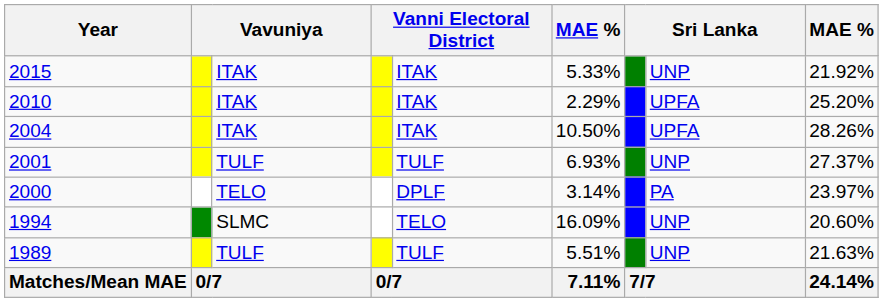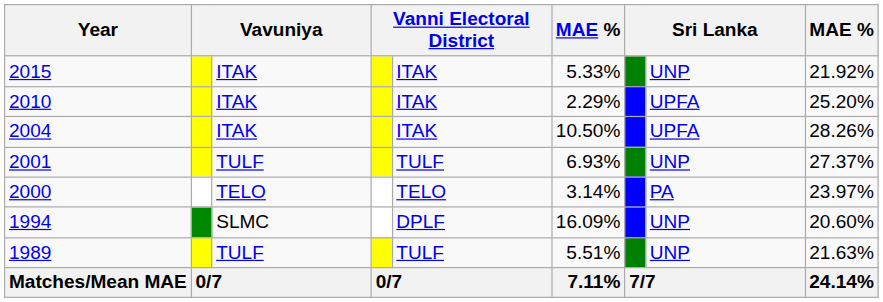 <table class="wikitable">
 <tr>
 <th>Year</th>
 <th colspan="2" width="144px">Vavuniya</th>
 <th colspan="2" width="144px"><a href='#'>Vanni Electoral District</a></th>
 <th><a href='#'>MAE</a> %</th>
 <th colspan="2" width="144px">Sri Lanka</th>
 <th>MAE %</th>
 </tr>
 <tr>
 <td><a href='#'>2015</a></td>
 <td style="background-color:yellow;" width="10px"></td>
 <td style="text-align:left;"><a href='#'>ITAK</a></td>
 <td style="background-color:yellow;" width="10px"></td>
 <td style="text-align:left;"><a href='#'>ITAK</a></td>
 <td style="text-align:right;">5.33%</td>
 <td style="background-color:green;" width="10px"></td>
 <td style="text-align:left;"><a href='#'>UNP</a></td>
 <td style="text-align:right;">21.92%</td>
 </tr>
 <tr>
 <td><a href='#'>2010</a></td>
 <td style="background-color:yellow;" width="10px"></td>
 <td style="text-align:left;"><a href='#'>ITAK</a></td>
 <td style="background-color:yellow;" width="10px"></td>
 <td style="text-align:left;"><a href='#'>ITAK</a></td>
 <td style="text-align:right;">2.29%</td>
 <td style="background-color:blue;" width="10px"></td>
 <td style="text-align:left;"><a href='#'>UPFA</a></td>
 <td style="text-align:right;">25.20%</td>
 </tr>
 <tr>
 <td><a href='#'>2004</a></td>
 <td style="background-color:yellow;" width="10px"></td>
 <td style="text-align:left;"><a href='#'>ITAK</a></td>
 <td style="background-color:yellow;" width="10px"></td>
 <td style="text-align:left;"><a href='#'>ITAK</a></td>
 <td style="text-align:right;">10.50%</td>
 <td style="background-color:blue;" width="10px"></td>
 <td style="text-align:left;"><a href='#'>UPFA</a></td>
 <td style="text-align:right;">28.26%</td>
 </tr>
 <tr>
 <td><a href='#'>2001</a></td>
 <td style="background-color:yellow;" width="10px"></td>
 <td style="text-align:left;"><a href='#'>TULF</a></td>
 <td style="background-color:yellow;" width="10px"></td>
 <td style="text-align:left;"><a href='#'>TULF</a></td>
 <td style="text-align:right;">6.93%</td>
 <td style="background-color:green;" width="10px"></td>
 <td style="text-align:left;"><a href='#'>UNP</a></td>
 <td style="text-align:right;">27.37%</td>
 </tr>
 <tr>
 <td><a href='#'>2000</a></td>
 <td style="background-color:white;" width="10px"></td>
 <td style="text-align:left;"><a href='#'>TELO</a></td>
 <td style="background-color:white;" width="10px"></td>
-<td style="text-align:left;"><a href='#'>DPLF</a></td>
+<td style="text-align:left;"><a href='#'>TELO</a></td>
 <td style="text-align:right;">3.14%</td>
 <td style="background-color:blue;" width="10px"></td>
 <td style="text-align:left;"><a href='#'>PA</a></td>
 <td style="text-align:right;">23.97%</td>
 </tr>
 <tr>
 <td><a href='#'>1994</a></td>
 <td style="background-color:#008800;" width="10px"></td>
 <td style="text-align:left;">SLMC</td>
 <td style="background-color:white;" width="10px"></td>
-<td style="text-align:left;"><a href='#'>TELO</a></td>
+<td style="text-align:left;"><a href='#'>DPLF</a></td>
 <td style="text-align:right;">16.09%</td>
 <td style="background-color:blue;" width="10px"></td>
 <td style="text-align:left;"><a href='#'>UNP</a></td>
 <td style="text-align:right;">20.60%</td>
 </tr>
 <tr>
 <td><a href='#'>1989</a></td>
 <td style="background-color:yellow;" width="10px"></td>
 <td style="text-align:left;"><a href='#'>TULF</a></td>
 <td style="background-color:yellow;" width="10px"></td>
 <td style="text-align:left;"><a href='#'>TULF</a></td>
 <td style="text-align:right;">5.51%</td>
 <td style="background-color:green;" width="10px"></td>
 <td style="text-align:left;"><a href='#'>UNP</a></td>
 <td style="text-align:right;">21.63%</td>
 </tr>
 <tr>
 <th>Matches/Mean MAE</th>
 <th style="text-align:left;"colspan="2" width="144px">0/7</th>
 <th style="text-align:left;"colspan="2" width="144px">0/7</th>
 <th style="text-align:right;">7.11%</th>
 <th style="text-align:left;"colspan="2" width="144px">7/7</th>
 <th style="text-align:right;">24.14%</th>
 </tr>
 </table>
